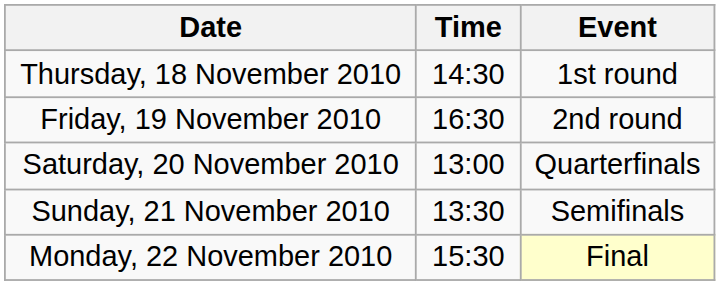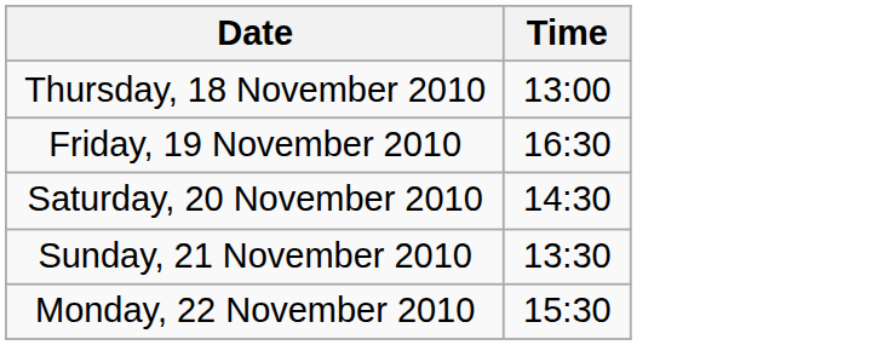 <table class = "wikitable" style="text-align:center;">
 <tr>
 <th width=220>Date</th>
 <th width=50>Time</th>
-<th width=100>Event</th>
 </tr>
 <tr>
 <td>Thursday, 18 November 2010</td>
-<td>14:30</td>
-<td>1st round</td>
+<td>13:00</td>
 </tr>
 <tr>
 <td>Friday, 19 November 2010</td>
 <td>16:30</td>
-<td>2nd round</td>
 </tr>
 <tr>
 <td>Saturday, 20 November 2010</td>
-<td>13:00</td>
-<td>Quarterfinals</td>
+<td>14:30</td>
 </tr>
 <tr>
 <td>Sunday, 21 November 2010</td>
 <td>13:30</td>
-<td>Semifinals</td>
 </tr>
 <tr>
 <td>Monday, 22 November 2010</td>
 <td>15:30</td>
-<td bgcolor=ffffcc>Final</td>
 </tr>
 </table>
